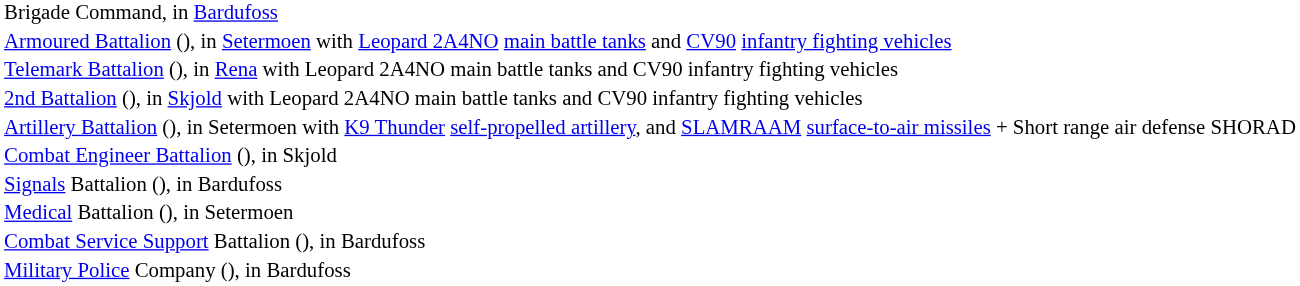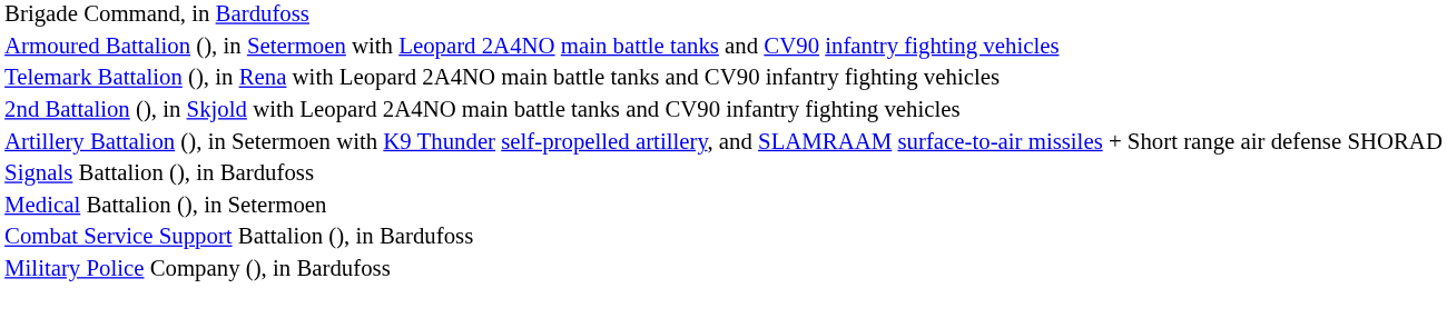 <table style="vertical-align:top">
 <tr>
 <td style="vertical-align:top;line-height: 5px"></td>
 <td>Brigade Command, in <a href='#'>Bardufoss</a></td>
 </tr>
 <tr>
 <td style="vertical-align:top;line-height: 5px"></td>
 <td><a href='#'>Armoured Battalion</a> (), in <a href='#'>Setermoen</a> with <a href='#'>Leopard 2A4NO</a> <a href='#'>main battle tanks</a> and <a href='#'>CV90</a> <a href='#'>infantry fighting vehicles</a></td>
 </tr>
 <tr>
 <td style="vertical-align:top;line-height: 5px"></td>
 <td><a href='#'>Telemark Battalion</a> (), in <a href='#'>Rena</a> with Leopard 2A4NO main battle tanks and CV90 infantry fighting vehicles</td>
 </tr>
 <tr>
 <td style="vertical-align:top;line-height: 5px"></td>
 <td><a href='#'>2nd Battalion</a> (), in <a href='#'>Skjold</a> with Leopard 2A4NO main battle tanks and CV90 infantry fighting vehicles</td>
 </tr>
 <tr>
 <td style="vertical-align:top;line-height: 5px"></td>
 <td><a href='#'>Artillery Battalion</a> (), in Setermoen with <a href='#'>K9 Thunder</a> <a href='#'>self-propelled artillery</a>, and <a href='#'>SLAMRAAM</a> <a href='#'>surface-to-air missiles</a> + Short range air defense SHORAD</td>
 </tr>
 <tr>
 <td style="vertical-align:top;line-height: 5px"></td>
-<td><a href='#'>Combat Engineer Battalion</a> (), in Skjold</td>
-</tr>
-<tr>
-<td style="vertical-align:top;line-height: 5px"></td>
 <td><a href='#'>Signals</a> Battalion (), in Bardufoss</td>
 </tr>
 <tr>
 <td style="vertical-align:top;line-height: 5px"></td>
 <td><a href='#'>Medical</a> Battalion (), in Setermoen</td>
 </tr>
 <tr>
 <td style="vertical-align:top;line-height: 5px"></td>
 <td><a href='#'>Combat Service Support</a> Battalion (), in Bardufoss</td>
 </tr>
 <tr>
 <td style="vertical-align:top;line-height: 5px"></td>
 <td><a href='#'>Military Police</a> Company (), in Bardufoss</td>
 </tr>
 </table>
